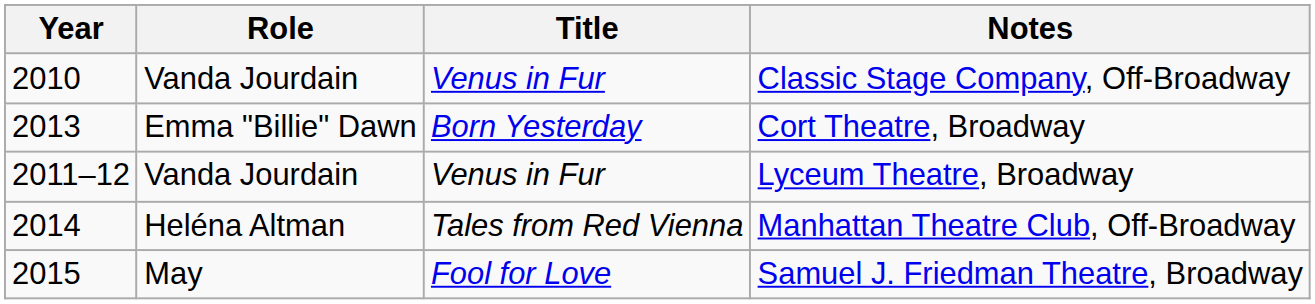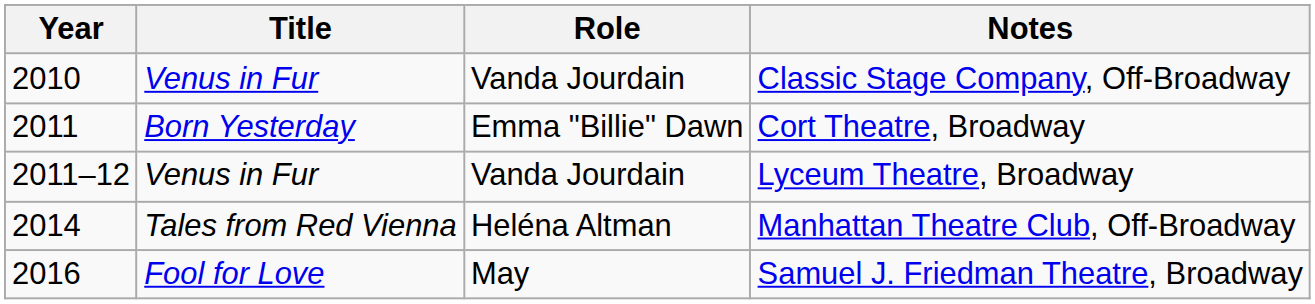 <table class="wikitable sortable">
 <tr>
 <th>Year</th>
+<th>Title</th>
 <th>Role</th>
-<th>Title</th>
 <th>Notes</th>
 </tr>
 <tr>
 <td>2010</td>
+<td><em><a href='#'>Venus in Fur</a></em></td>
 <td>Vanda Jourdain</td>
-<td><em><a href='#'>Venus in Fur</a></em></td>
 <td><a href='#'>Classic Stage Company</a>, Off-Broadway</td>
 </tr>
 <tr>
-<td>2013</td>
+<td>2011</td>
+<td><em><a href='#'>Born Yesterday</a></em></td>
 <td>Emma "Billie" Dawn</td>
-<td><em><a href='#'>Born Yesterday</a></em></td>
 <td><a href='#'>Cort Theatre</a>, Broadway</td>
 </tr>
 <tr>
 <td>2011–12</td>
+<td><em>Venus in Fur</em></td>
 <td>Vanda Jourdain</td>
-<td><em>Venus in Fur</em></td>
 <td><a href='#'>Lyceum Theatre</a>, Broadway</td>
 </tr>
 <tr>
 <td>2014</td>
+<td><em>Tales from Red Vienna</em></td>
 <td>Heléna Altman</td>
-<td><em>Tales from Red Vienna</em></td>
 <td><a href='#'>Manhattan Theatre Club</a>, Off-Broadway</td>
 </tr>
 <tr>
-<td>2015</td>
+<td>2016</td>
+<td><em><a href='#'>Fool for Love</a></em></td>
 <td>May</td>
-<td><em><a href='#'>Fool for Love</a></em></td>
 <td><a href='#'>Samuel J. Friedman Theatre</a>, Broadway</td>
 </tr>
 </table>
